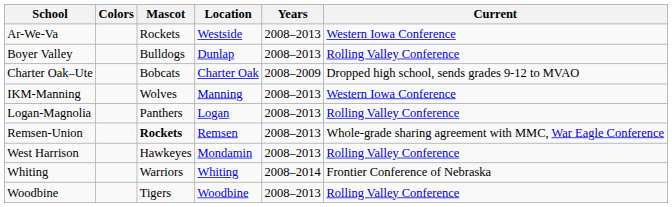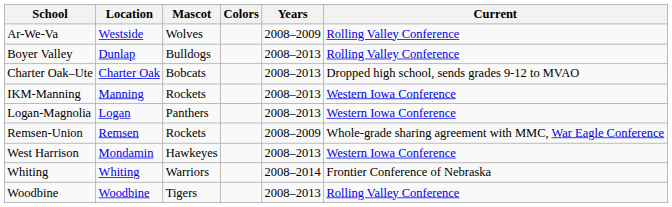 <table class="wikitable">
 <tr>
 <th>School</th>
+<th>Location</th>
+<th>Mascot</th>
 <th>Colors</th>
-<th>Mascot</th>
-<th>Location</th>
 <th>Years</th>
 <th>Current</th>
 </tr>
 <tr>
 <td>Ar-We-Va</td>
+<td><a href='#'>Westside</a></td>
+<td>Wolves</td>
 <td>  </td>
-<td>Rockets</td>
-<td><a href='#'>Westside</a></td>
-<td>2008–2013</td>
-<td><a href='#'>Western Iowa Conference</a></td>
+<td>2008–2009</td>
+<td><a href='#'>Rolling Valley Conference</a></td>
 </tr>
 <tr>
 <td>Boyer Valley</td>
+<td><a href='#'>Dunlap</a></td>
+<td>Bulldogs</td>
 <td> </td>
-<td>Bulldogs</td>
-<td><a href='#'>Dunlap</a></td>
 <td>2008–2013</td>
 <td><a href='#'>Rolling Valley Conference</a></td>
 </tr>
 <tr>
 <td>Charter Oak–Ute</td>
+<td><a href='#'>Charter Oak</a></td>
+<td>Bobcats</td>
 <td> </td>
-<td>Bobcats</td>
-<td><a href='#'>Charter Oak</a></td>
-<td>2008–2009</td>
+<td>2008–2013</td>
 <td>Dropped high school, sends grades 9-12 to MVAO</td>
 </tr>
 <tr>
 <td>IKM-Manning</td>
+<td><a href='#'>Manning</a></td>
+<td>Rockets</td>
 <td> </td>
-<td>Wolves</td>
-<td><a href='#'>Manning</a></td>
 <td>2008–2013</td>
 <td><a href='#'>Western Iowa Conference</a></td>
 </tr>
 <tr>
 <td>Logan-Magnolia</td>
+<td><a href='#'>Logan</a></td>
+<td>Panthers</td>
 <td> </td>
-<td>Panthers</td>
-<td><a href='#'>Logan</a></td>
 <td>2008–2013</td>
-<td><a href='#'>Rolling Valley Conference</a></td>
+<td><a href='#'>Western Iowa Conference</a></td>
 </tr>
 <tr>
 <td>Remsen-Union</td>
+<td><a href='#'>Remsen</a></td>
+<td>Rockets</td>
 <td> </td>
-<td><strong>Rockets</strong></td>
-<td><a href='#'>Remsen</a></td>
-<td>2008–2013</td>
+<td>2008–2009</td>
 <td>Whole-grade sharing agreement with MMC, <a href='#'>War Eagle Conference</a></td>
 </tr>
 <tr>
 <td>West Harrison</td>
+<td><a href='#'>Mondamin</a></td>
+<td>Hawkeyes</td>
 <td> </td>
-<td>Hawkeyes</td>
-<td><a href='#'>Mondamin</a></td>
 <td>2008–2013</td>
-<td><a href='#'>Rolling Valley Conference</a></td>
+<td><a href='#'>Western Iowa Conference</a></td>
 </tr>
 <tr>
 <td>Whiting</td>
+<td><a href='#'>Whiting</a></td>
+<td>Warriors</td>
 <td> </td>
-<td>Warriors</td>
-<td><a href='#'>Whiting</a></td>
 <td>2008–2014</td>
 <td>Frontier Conference of Nebraska</td>
 </tr>
 <tr>
 <td>Woodbine</td>
+<td><a href='#'>Woodbine</a></td>
+<td>Tigers</td>
 <td> </td>
-<td>Tigers</td>
-<td><a href='#'>Woodbine</a></td>
 <td>2008–2013</td>
 <td><a href='#'>Rolling Valley Conference</a></td>
 </tr>
 </table>
